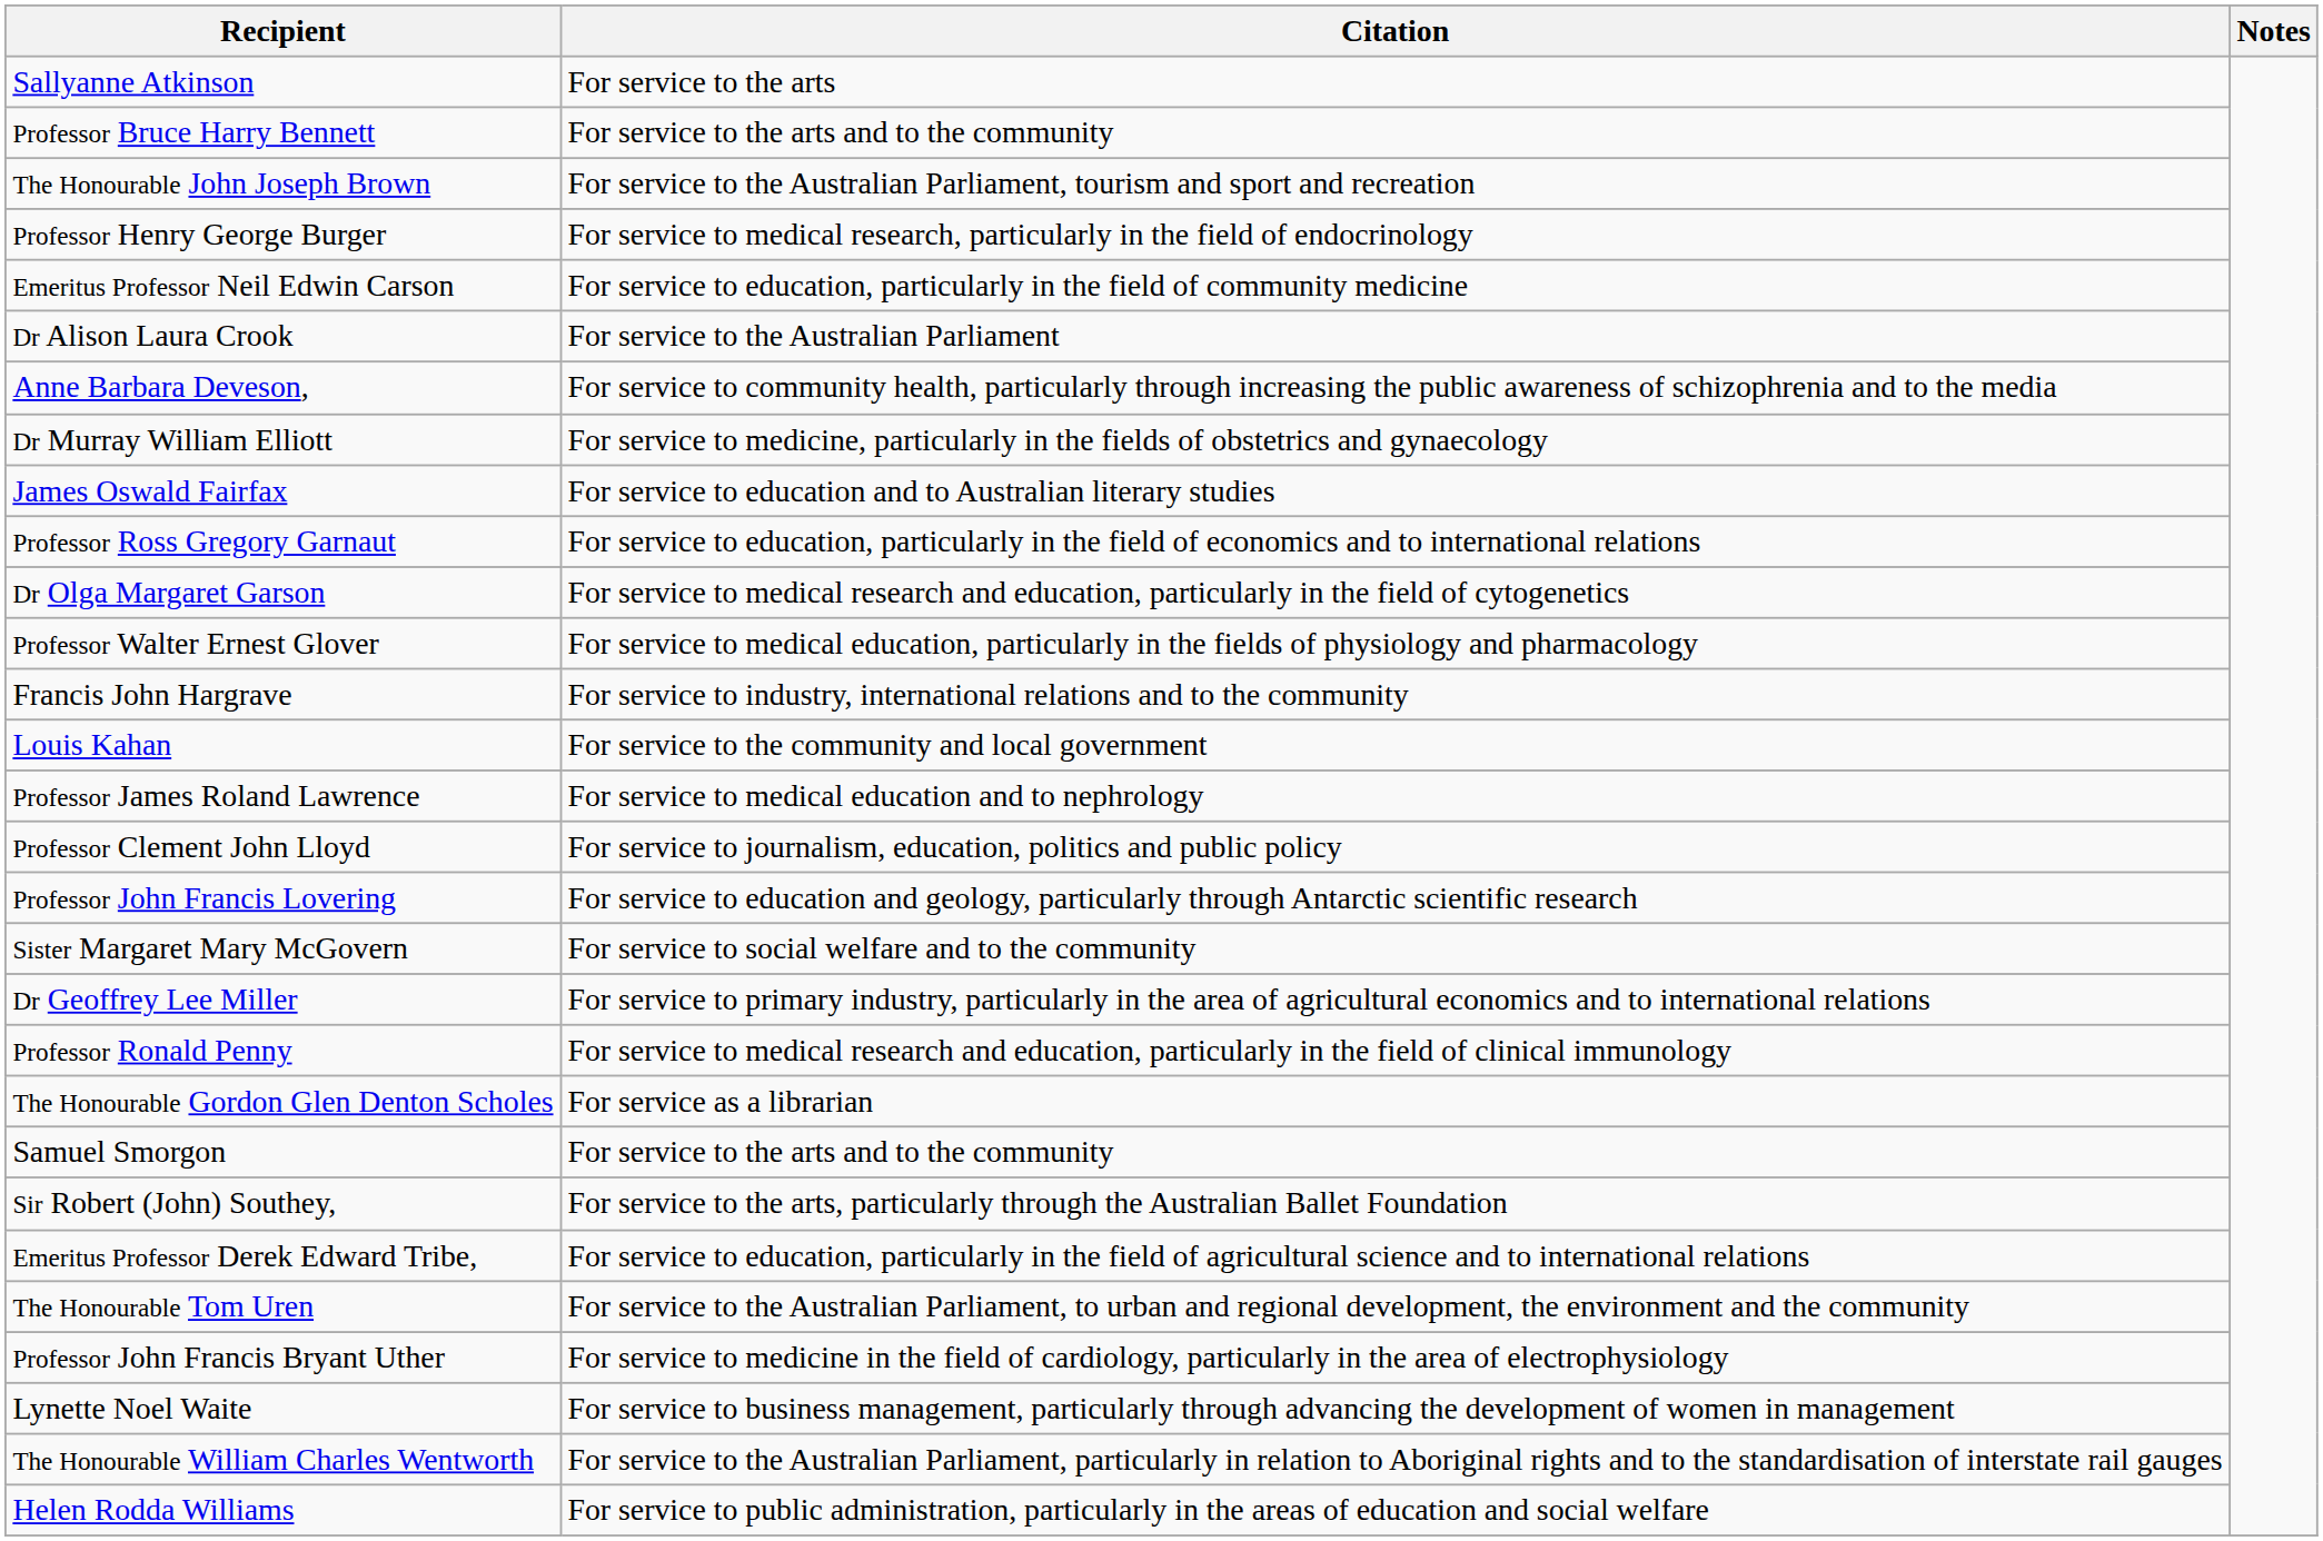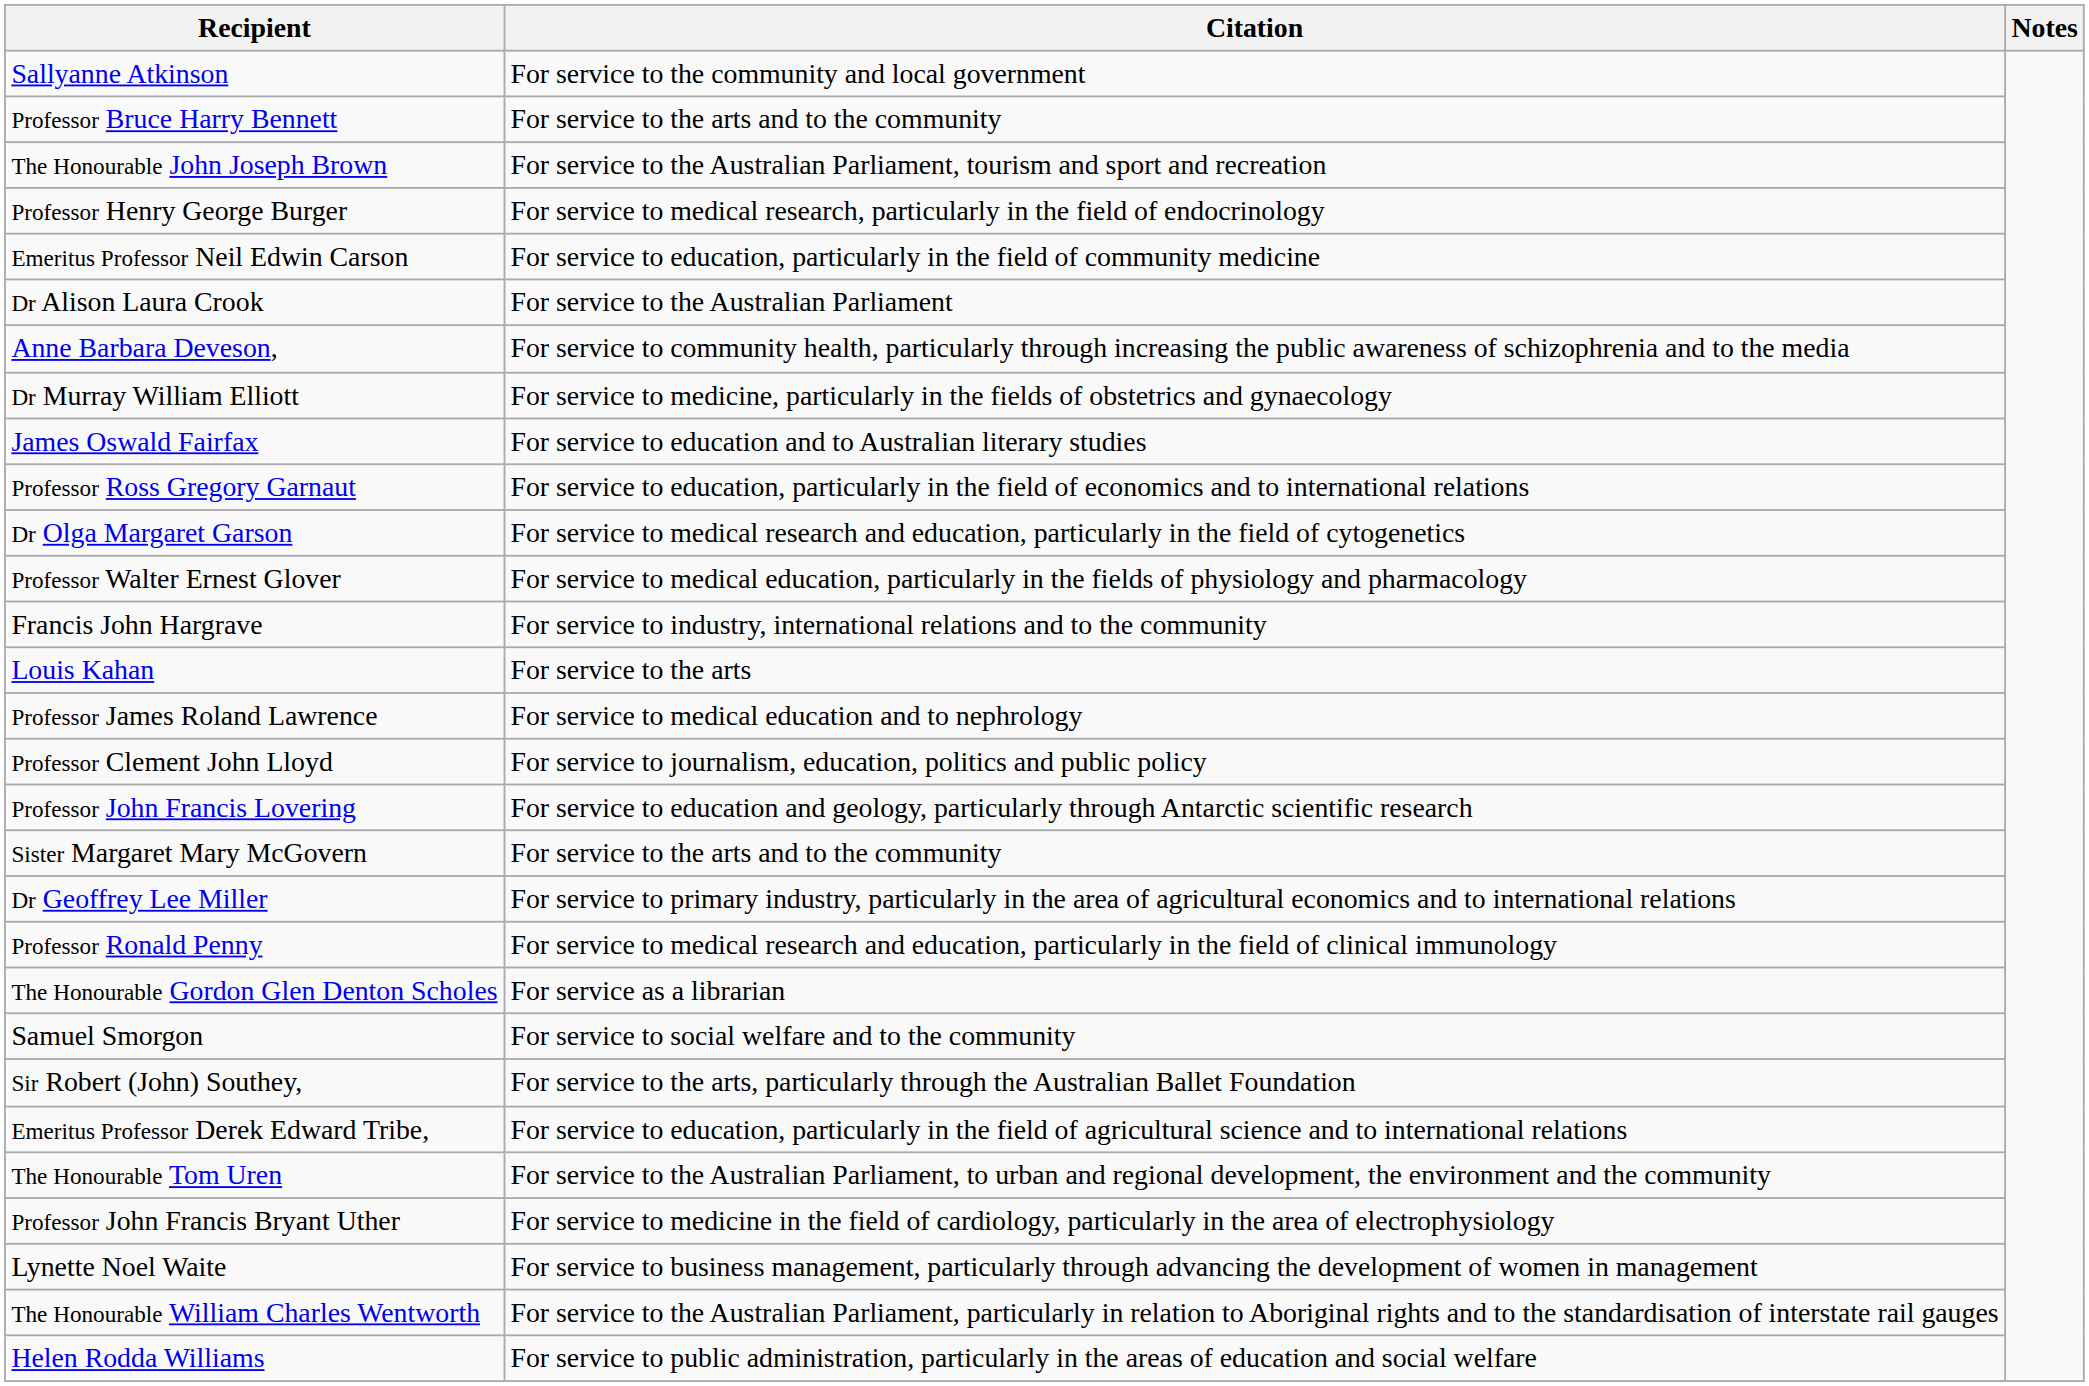 <table class="wikitable" style="font-size:95%;">
 <tr>
 <th>Recipient</th>
 <th>Citation</th>
 <th>Notes</th>
 </tr>
 <tr>
 <td><a href='#'>Sallyanne Atkinson</a></td>
-<td>For service to the arts</td>
+<td>For service to the community and local government</td>
 <td rowspan="29"></td>
 </tr>
 <tr>
 <td><small>Professor</small> <a href='#'>Bruce Harry Bennett</a></td>
 <td>For service to the arts and to the community</td>
 </tr>
 <tr>
 <td><small>The Honourable</small> <a href='#'>John Joseph Brown</a></td>
 <td>For service to the Australian Parliament, tourism and sport and recreation</td>
 </tr>
 <tr>
 <td><small>Professor</small> Henry George Burger</td>
 <td>For service to medical research, particularly in the field of endocrinology</td>
 </tr>
 <tr>
 <td><small>Emeritus Professor</small> Neil Edwin Carson</td>
 <td>For service to education, particularly in the field of community medicine</td>
 </tr>
 <tr>
 <td><small>Dr</small> Alison Laura Crook</td>
 <td>For service to the Australian Parliament</td>
 </tr>
 <tr>
 <td><a href='#'>Anne Barbara Deveson</a>, </td>
 <td>For service to community health, particularly through increasing the public awareness of schizophrenia and to the media</td>
 </tr>
 <tr>
 <td><small>Dr</small> Murray William Elliott</td>
 <td>For service to medicine, particularly in the fields of obstetrics and gynaecology</td>
 </tr>
 <tr>
 <td><a href='#'>James Oswald Fairfax</a></td>
 <td>For service to education and to Australian literary studies</td>
 </tr>
 <tr>
 <td><small>Professor</small> <a href='#'>Ross Gregory Garnaut</a></td>
 <td>For service to education, particularly in the field of economics and to international relations</td>
 </tr>
 <tr>
 <td><small>Dr</small> <a href='#'>Olga Margaret Garson</a></td>
 <td>For service to medical research and education, particularly in the field of cytogenetics</td>
 </tr>
 <tr>
 <td><small>Professor</small> Walter Ernest Glover</td>
 <td>For service to medical education, particularly in the fields of physiology and pharmacology</td>
 </tr>
 <tr>
 <td>Francis John Hargrave</td>
 <td>For service to industry, international relations and to the community</td>
 </tr>
 <tr>
 <td><a href='#'>Louis Kahan</a></td>
-<td>For service to the community and local government</td>
+<td>For service to the arts</td>
 </tr>
 <tr>
 <td><small>Professor</small> James Roland Lawrence</td>
 <td>For service to medical education and to nephrology</td>
 </tr>
 <tr>
 <td><small>Professor</small> Clement John Lloyd</td>
 <td>For service to journalism, education, politics and public policy</td>
 </tr>
 <tr>
 <td><small>Professor</small> <a href='#'>John Francis Lovering</a></td>
 <td>For service to education and geology, particularly through Antarctic scientific research</td>
 </tr>
 <tr>
 <td><small>Sister</small> Margaret Mary McGovern</td>
-<td>For service to social welfare and to the community</td>
+<td>For service to the arts and to the community</td>
 </tr>
 <tr>
 <td><small>Dr</small> <a href='#'>Geoffrey Lee Miller</a></td>
 <td>For service to primary industry, particularly in the area of agricultural economics and to international relations</td>
 </tr>
 <tr>
 <td><small>Professor</small> <a href='#'>Ronald Penny</a></td>
 <td>For service to medical research and education, particularly in the field of clinical immunology</td>
 </tr>
 <tr>
 <td><small>The Honourable</small> <a href='#'>Gordon Glen Denton Scholes</a></td>
 <td>For service as a librarian</td>
 </tr>
 <tr>
 <td>Samuel Smorgon</td>
-<td>For service to the arts and to the community</td>
+<td>For service to social welfare and to the community</td>
 </tr>
 <tr>
 <td><small>Sir</small> Robert (John) Southey, </td>
 <td>For service to the arts, particularly through the Australian Ballet Foundation</td>
 </tr>
 <tr>
 <td><small>Emeritus Professor</small> Derek Edward Tribe, </td>
 <td>For service to education, particularly in the field of agricultural science and to international relations</td>
 </tr>
 <tr>
 <td><small>The Honourable</small> <a href='#'>Tom Uren</a></td>
 <td>For service to the Australian Parliament, to urban and regional development, the environment and the community</td>
 </tr>
 <tr>
 <td><small>Professor</small> John Francis Bryant Uther</td>
 <td>For service to medicine in the field of cardiology, particularly in the area of electrophysiology</td>
 </tr>
 <tr>
 <td>Lynette Noel Waite</td>
 <td>For service to business management, particularly through advancing the development of women in management</td>
 </tr>
 <tr>
 <td><small>The Honourable</small> <a href='#'>William Charles Wentworth</a></td>
 <td>For service to the Australian Parliament, particularly in relation to Aboriginal rights and to the standardisation of interstate rail gauges</td>
 </tr>
 <tr>
 <td><a href='#'>Helen Rodda Williams</a></td>
 <td>For service to public administration, particularly in the areas of education and social welfare</td>
 </tr>
 </table>
